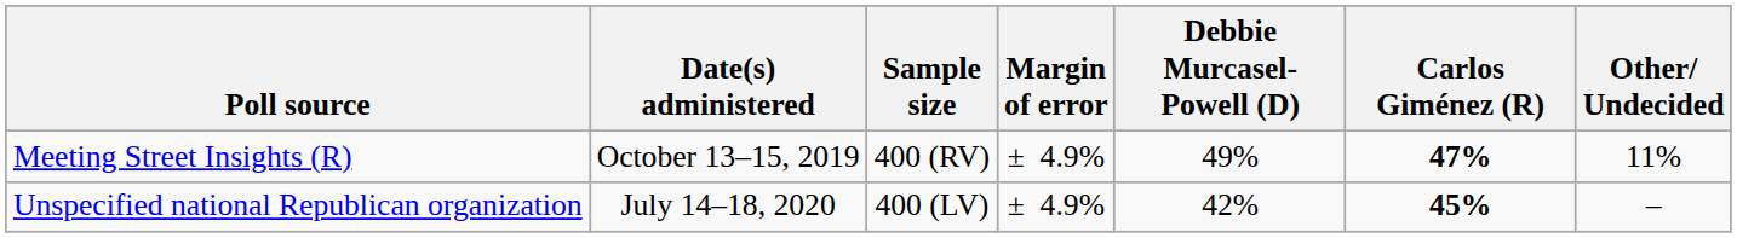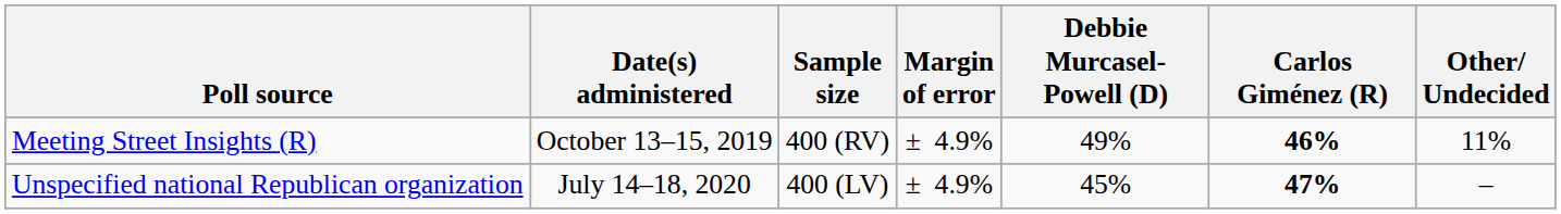 <table class="wikitable" style="font-size:90%;text-align:center;">
 <tr valign= bottom>
 <th>Poll source</th>
 <th>Date(s)<br>administered</th>
 <th>Sample<br>size</th>
 <th>Margin<br>of error</th>
 <th style="width:100px;">Debbie<br>Murcasel-Powell (D)</th>
 <th style="width:100px;">Carlos<br>Giménez (R)</th>
 <th>Other/<br>Undecided</th>
 </tr>
 <tr>
 <td style="text-align:left;"><a href='#'>Meeting Street Insights (R)</a></td>
 <td>October 13–15, 2019</td>
 <td>400 (RV)</td>
 <td>±  4.9%</td>
 <td>49%</td>
-<td><strong>47%</strong></td>
+<td><strong>46%</strong></td>
 <td>11%</td>
 </tr>
 <tr>
 <td style="text-align:left;"><a href='#'>Unspecified national Republican organization</a></td>
 <td>July 14–18, 2020</td>
 <td>400 (LV)</td>
 <td>±  4.9%</td>
-<td>42%</td>
-<td><strong>45%</strong></td>
+<td>45%</td>
+<td><strong>47%</strong></td>
 <td>–</td>
 </tr>
 </table>
